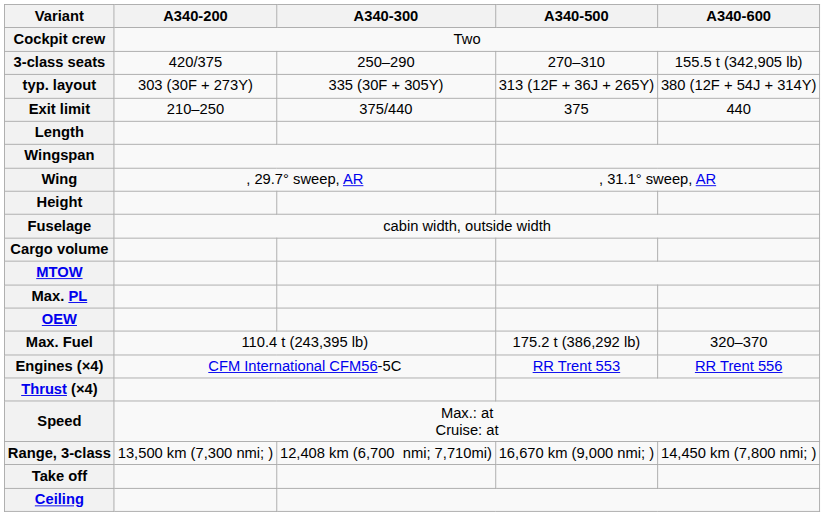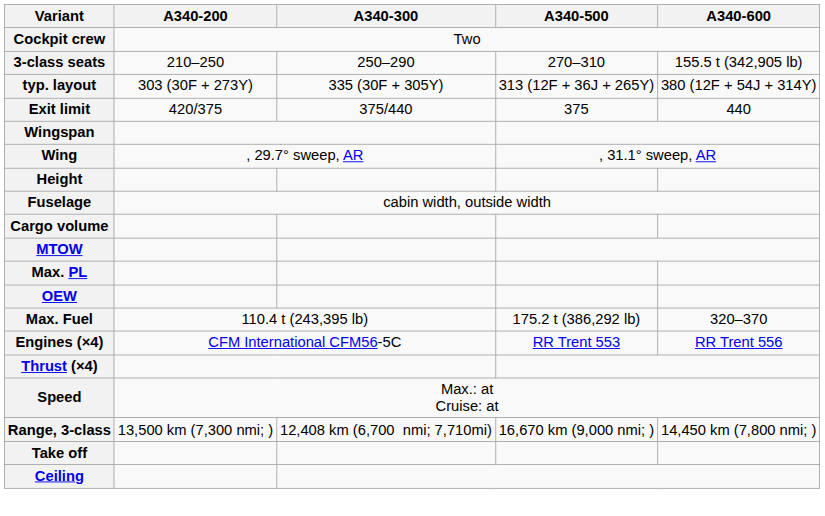 <table class="wikitable sortable sticky-header" style="text-align:center;">
 <tr>
 <th>Variant</th>
 <th>A340-200</th>
 <th>A340-300</th>
 <th>A340-500</th>
 <th>A340-600</th>
 </tr>
 <tr>
 <th>Cockpit crew</th>
 <td colspan="4">Two</td>
 </tr>
 <tr>
 <th>3-class seats</th>
-<td>420/375</td>
+<td>210–250</td>
 <td>250–290</td>
 <td>270–310</td>
 <td>155.5 t (342,905 lb)</td>
 </tr>
 <tr>
 <th>typ. layout</th>
 <td>303 (30F + 273Y)</td>
 <td>335 (30F + 305Y)</td>
 <td>313 (12F + 36J + 265Y)</td>
 <td>380 (12F + 54J + 314Y)</td>
 </tr>
 <tr>
 <th>Exit limit</th>
-<td>210–250</td>
+<td>420/375</td>
 <td>375/440</td>
 <td>375</td>
 <td>440</td>
-</tr>
-<tr>
-<th>Length</th>
-<td></td>
-<td></td>
-<td></td>
-<td></td>
 </tr>
 <tr>
 <th>Wingspan</th>
 <td colspan="2"></td>
 <td colspan="2"></td>
 </tr>
 <tr>
 <th>Wing</th>
 <td colspan="2">, 29.7° sweep,  <a href='#'>AR</a></td>
 <td colspan="2">, 31.1° sweep,  <a href='#'>AR</a></td>
 </tr>
 <tr>
 <th>Height</th>
 <td></td>
 <td></td>
 <td></td>
 <td></td>
 </tr>
 <tr>
 <th>Fuselage</th>
 <td colspan="4"> cabin width, outside width</td>
 </tr>
 <tr>
 <th>Cargo volume</th>
 <td></td>
 <td></td>
 <td></td>
 <td></td>
 </tr>
 <tr>
 <th><a href='#'>MTOW</a></th>
 <td></td>
 <td></td>
 <td colspan=2></td>
 </tr>
 <tr>
 <th>Max. <a href='#'>PL</a></th>
 <td></td>
 <td></td>
 <td></td>
 <td></td>
 </tr>
 <tr>
 <th><a href='#'>OEW</a></th>
 <td></td>
 <td></td>
 <td></td>
 <td></td>
 </tr>
 <tr>
 <th>Max. Fuel</th>
 <td colspan=2>110.4 t (243,395 lb)</td>
 <td>175.2 t (386,292 lb)</td>
 <td>320–370</td>
 </tr>
 <tr>
 <th>Engines (×4)</th>
 <td colspan=2><a href='#'>CFM International CFM56</a>-5C</td>
 <td><a href='#'>RR Trent 553</a></td>
 <td><a href='#'>RR Trent 556</a></td>
 </tr>
 <tr>
 <th><a href='#'>Thrust</a> (×4)</th>
 <td colspan=2></td>
 <td colspan=2></td>
 </tr>
 <tr>
 <th>Speed</th>
 <td colspan="4">Max.:  at <br>Cruise:  at </td>
 </tr>
 <tr>
 <th>Range, 3-class</th>
 <td>13,500 km (7,300 nmi; )</td>
 <td>12,408 km (6,700  nmi; 7,710mi)</td>
 <td>16,670 km (9,000 nmi; )</td>
 <td>14,450 km (7,800 nmi; )</td>
 </tr>
 <tr>
 <th>Take off</th>
 <td></td>
 <td></td>
 <td></td>
 <td></td>
 </tr>
 <tr>
 <th><a href='#'>Ceiling</a></th>
 <td></td>
 <td colspan=3></td>
 </tr>
 </table>
